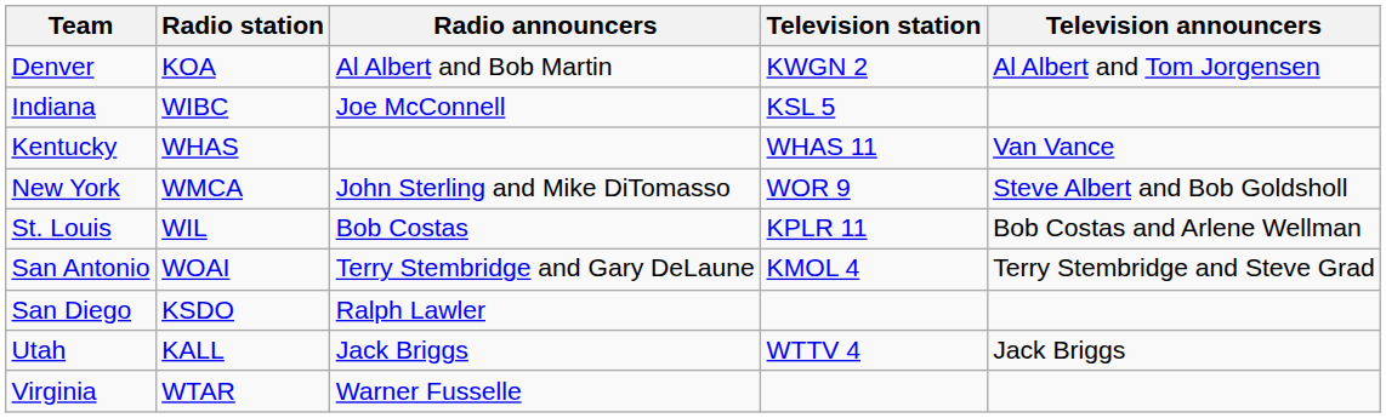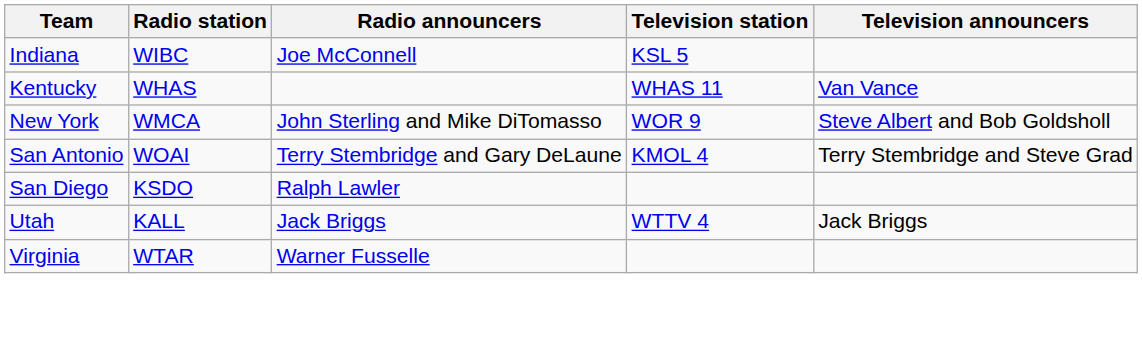 <table class="wikitable">
 <tr>
 <th>Team</th>
 <th>Radio station</th>
 <th>Radio announcers</th>
 <th>Television station</th>
 <th>Television announcers</th>
-</tr>
-<tr>
-<td><a href='#'>Denver</a></td>
-<td><a href='#'>KOA</a></td>
-<td><a href='#'>Al Albert</a> and Bob Martin</td>
-<td><a href='#'>KWGN 2</a></td>
-<td><a href='#'>Al Albert</a> and <a href='#'>Tom Jorgensen</a></td>
 </tr>
 <tr>
 <td><a href='#'>Indiana</a></td>
 <td><a href='#'>WIBC</a></td>
 <td><a href='#'>Joe McConnell</a></td>
 <td><a href='#'>KSL 5</a></td>
 <td></td>
 </tr>
 <tr>
 <td><a href='#'>Kentucky</a></td>
 <td><a href='#'>WHAS</a></td>
 <td></td>
 <td><a href='#'>WHAS 11</a></td>
 <td><a href='#'>Van Vance</a></td>
 </tr>
 <tr>
 <td><a href='#'>New York</a></td>
 <td><a href='#'>WMCA</a></td>
 <td><a href='#'>John Sterling</a> and Mike DiTomasso</td>
 <td><a href='#'>WOR 9</a></td>
 <td><a href='#'>Steve Albert</a> and Bob Goldsholl</td>
-</tr>
-<tr>
-<td><a href='#'>St. Louis</a></td>
-<td><a href='#'>WIL</a></td>
-<td><a href='#'>Bob Costas</a></td>
-<td><a href='#'>KPLR 11</a></td>
-<td>Bob Costas and Arlene Wellman</td>
 </tr>
 <tr>
 <td><a href='#'>San Antonio</a></td>
 <td><a href='#'>WOAI</a></td>
 <td><a href='#'>Terry Stembridge</a> and Gary DeLaune</td>
 <td><a href='#'>KMOL 4</a></td>
 <td>Terry Stembridge and Steve Grad</td>
 </tr>
 <tr>
 <td><a href='#'>San Diego</a></td>
 <td><a href='#'>KSDO</a></td>
 <td><a href='#'>Ralph Lawler</a></td>
 <td></td>
 <td></td>
 </tr>
 <tr>
 <td><a href='#'>Utah</a></td>
 <td><a href='#'>KALL</a></td>
 <td><a href='#'>Jack Briggs</a></td>
 <td><a href='#'>WTTV 4</a></td>
 <td>Jack Briggs</td>
 </tr>
 <tr>
 <td><a href='#'>Virginia</a></td>
 <td><a href='#'>WTAR</a></td>
 <td><a href='#'>Warner Fusselle</a></td>
 <td></td>
 <td></td>
 </tr>
 </table>
